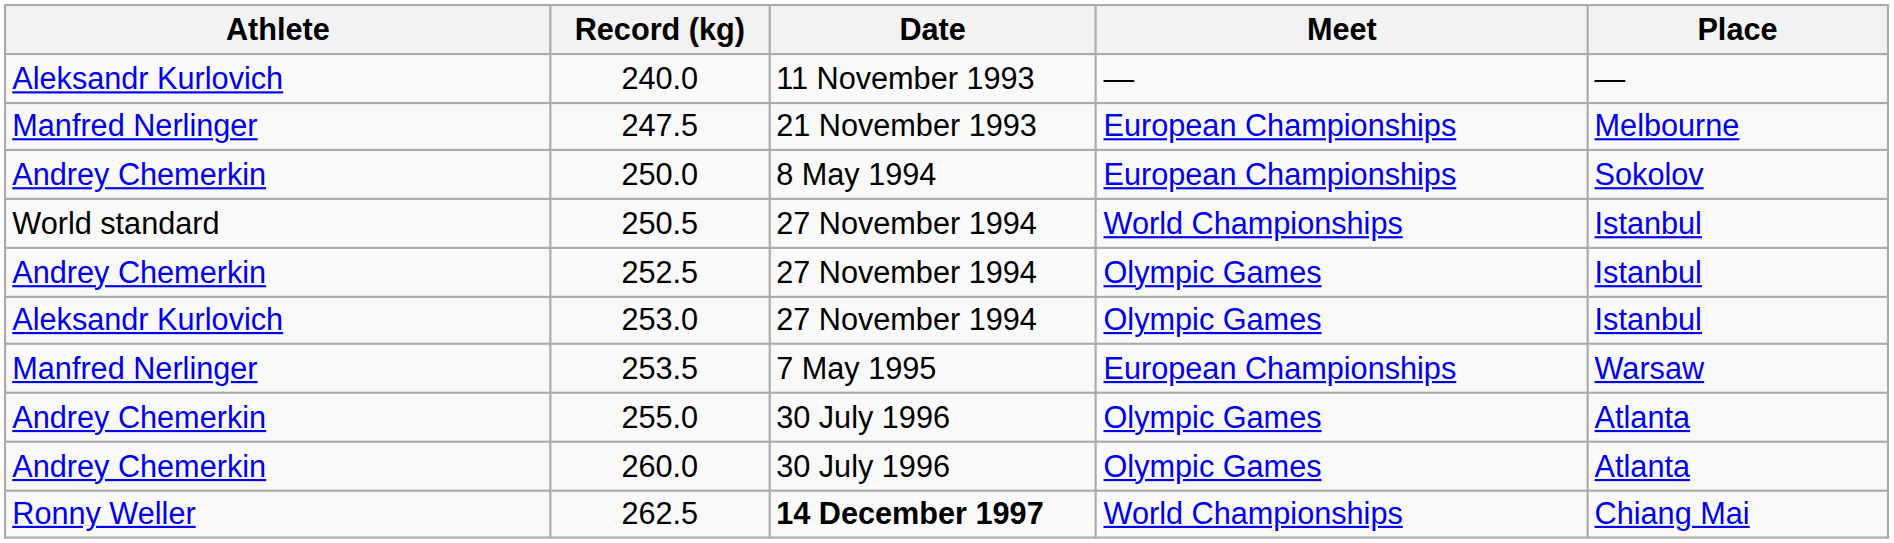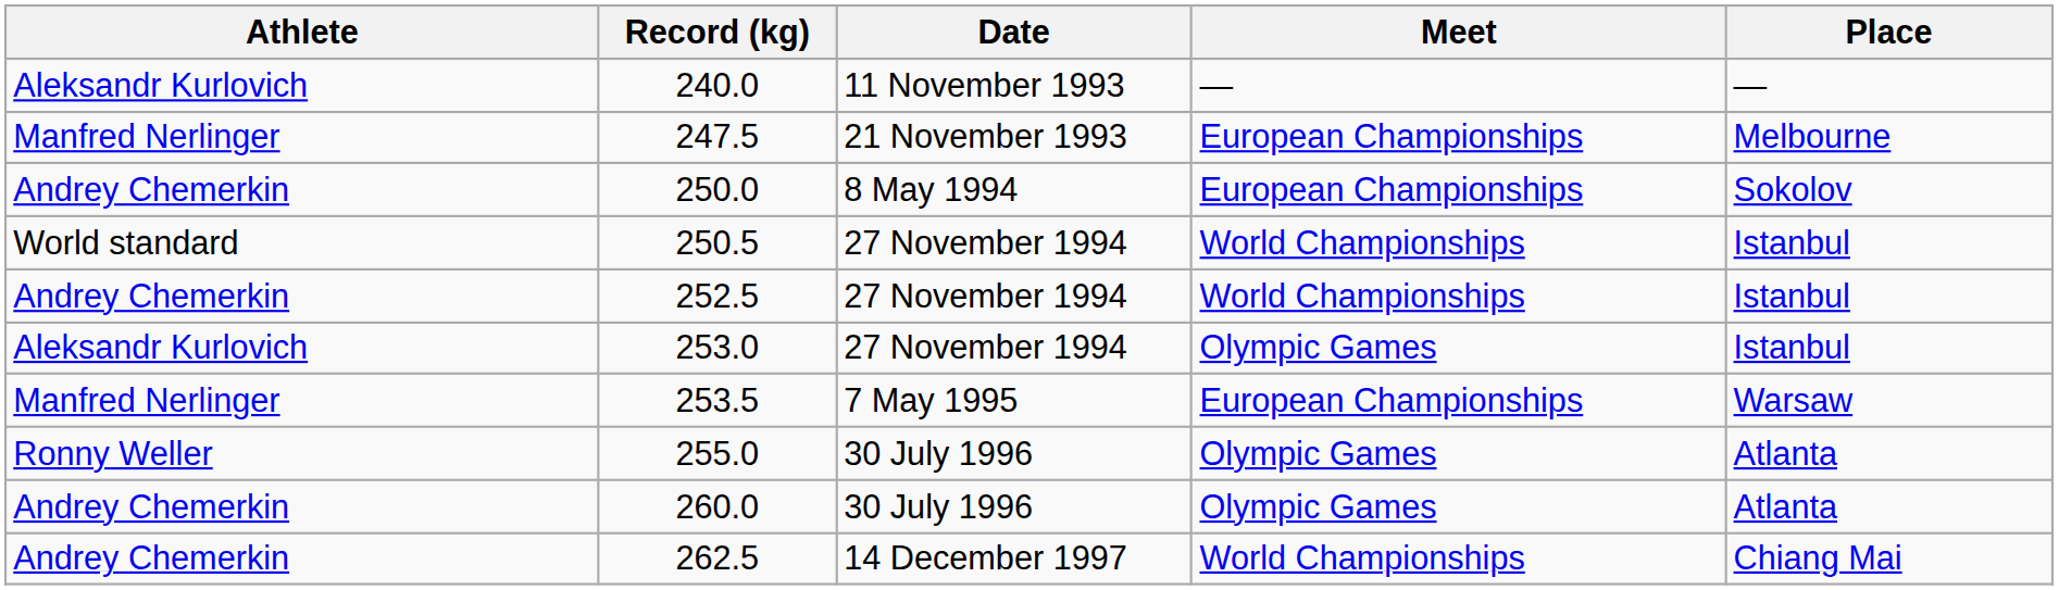 <table class="wikitable" style="font-size:90%; width: 70%;">
 <tr>
 <th width=20%>Athlete</th>
 <th width=8%>Record (kg)</th>
 <th width=12%>Date</th>
 <th width=18%>Meet</th>
 <th width=11%>Place</th>
 </tr>
 <tr>
 <td> <a href='#'>Aleksandr Kurlovich</a></td>
 <td align="center">240.0</td>
 <td>11 November 1993</td>
 <td>—</td>
 <td>—</td>
 </tr>
 <tr>
 <td> <a href='#'>Manfred Nerlinger</a></td>
 <td align="center">247.5</td>
 <td>21 November 1993</td>
 <td><a href='#'>European Championships</a></td>
 <td><a href='#'>Melbourne</a></td>
 </tr>
 <tr>
 <td> <a href='#'>Andrey Chemerkin</a></td>
 <td align="center">250.0</td>
 <td>8 May 1994</td>
 <td><a href='#'>European Championships</a></td>
 <td><a href='#'>Sokolov</a></td>
 </tr>
 <tr>
 <td>World standard</td>
 <td align="center">250.5</td>
 <td>27 November 1994</td>
 <td><a href='#'>World Championships</a></td>
 <td><a href='#'>Istanbul</a></td>
 </tr>
 <tr>
 <td> <a href='#'>Andrey Chemerkin</a></td>
 <td align="center">252.5</td>
 <td>27 November 1994</td>
-<td><a href='#'>Olympic Games</a></td>
+<td><a href='#'>World Championships</a></td>
 <td><a href='#'>Istanbul</a></td>
 </tr>
 <tr>
 <td> <a href='#'>Aleksandr Kurlovich</a></td>
 <td align="center">253.0</td>
 <td>27 November 1994</td>
 <td><a href='#'>Olympic Games</a></td>
 <td><a href='#'>Istanbul</a></td>
 </tr>
 <tr>
 <td> <a href='#'>Manfred Nerlinger</a></td>
 <td align="center">253.5</td>
 <td>7 May 1995</td>
 <td><a href='#'>European Championships</a></td>
 <td><a href='#'>Warsaw</a></td>
 </tr>
 <tr>
-<td> <a href='#'>Andrey Chemerkin</a></td>
+<td> <a href='#'>Ronny Weller</a></td>
 <td align="center">255.0</td>
 <td>30 July 1996</td>
 <td><a href='#'>Olympic Games</a></td>
 <td><a href='#'>Atlanta</a></td>
 </tr>
 <tr>
 <td> <a href='#'>Andrey Chemerkin</a></td>
 <td align="center">260.0</td>
 <td>30 July 1996</td>
 <td><a href='#'>Olympic Games</a></td>
 <td><a href='#'>Atlanta</a></td>
 </tr>
 <tr>
-<td> <a href='#'>Ronny Weller</a></td>
+<td> <a href='#'>Andrey Chemerkin</a></td>
 <td align="center">262.5</td>
-<td><strong>14 December 1997</strong></td>
+<td>14 December 1997</td>
 <td><a href='#'>World Championships</a></td>
 <td><a href='#'>Chiang Mai</a></td>
 </tr>
 </table>
